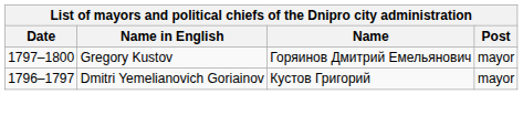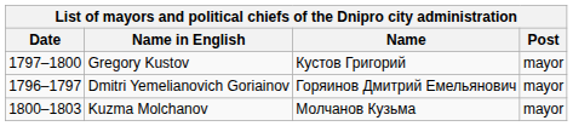 <table class="wikitable">
 <tr>
 <th colspan="4">List of mayors and political chiefs of the Dnipro city administration</th>
 </tr>
 <tr>
 <th>Date</th>
 <th>Name in English</th>
 <th>Name</th>
 <th>Post</th>
 </tr>
 <tr valign=top>
 <td>1797–1800</td>
 <td>Gregory Kustov</td>
-<td>Горяинов Дмитрий Емельянович</td>
+<td>Кустов Григорий</td>
 <td>mayor</td>
 </tr>
 <tr valign=top>
 <td>1796–1797</td>
 <td>Dmitri Yemelianovich Goriainov</td>
-<td>Кустов Григорий</td>
+<td>Горяинов Дмитрий Емельянович</td>
+<td>mayor</td>
+</tr>
+<tr valign=top>
+<td>1800–1803</td>
+<td>Kuzma Molchanov</td>
+<td>Молчанов Кузьма</td>
 <td>mayor</td>
 </tr>
 </table>
